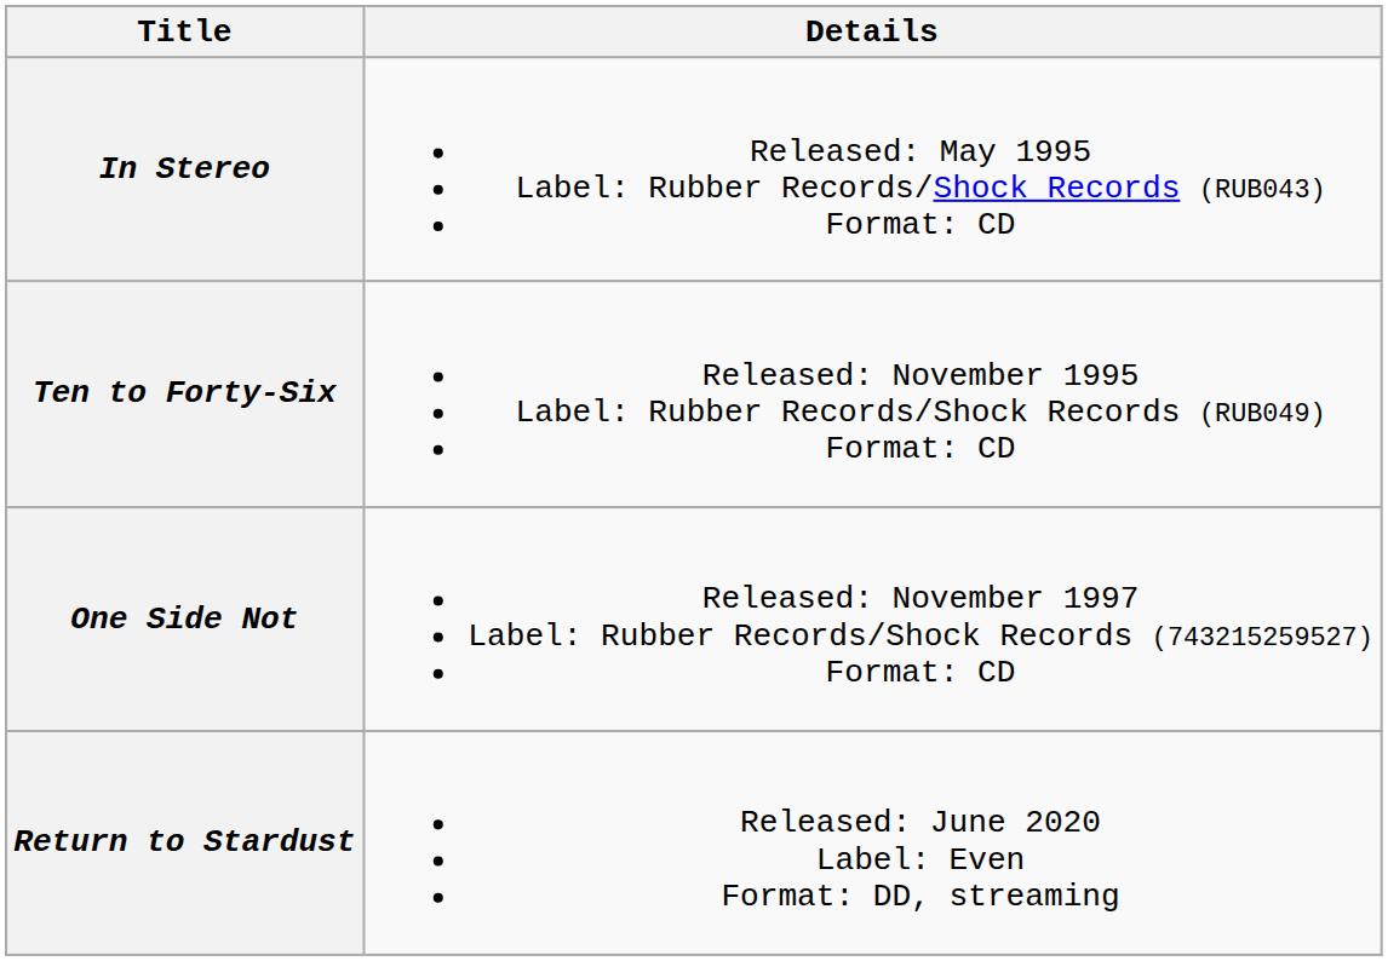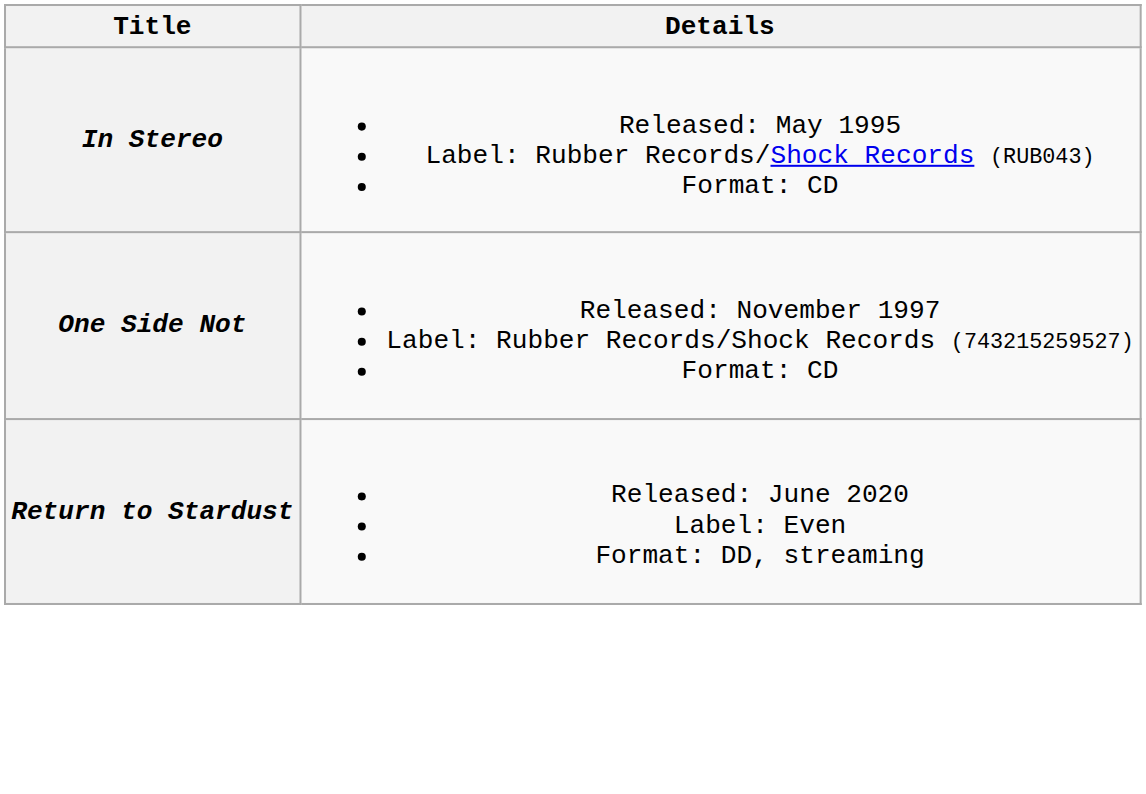 <table class="wikitable plainrowheaders" style="text-align:center;" border="1">
 <tr>
 <th>Title</th>
 <th>Details</th>
 </tr>
 <tr>
 <th scope="row"><em>In Stereo</em></th>
 <td><br><ul><li>Released: May 1995</li><li>Label: Rubber Records/<a href='#'>Shock Records</a> <small>(RUB043)</small></li><li>Format: CD</li></ul></td>
 </tr>
 <tr>
-<th scope="row"><em>Ten to Forty-Six</em></th>
-<td><br><ul><li>Released: November 1995</li><li>Label: Rubber Records/Shock Records <small>(RUB049)</small></li><li>Format: CD</li></ul></td>
-</tr>
-<tr>
 <th scope="row"><em>One Side Not</em></th>
 <td><br><ul><li>Released: November 1997</li><li>Label: Rubber Records/Shock Records <small>(743215259527)</small></li><li>Format: CD</li></ul></td>
 </tr>
 <tr>
 <th scope="row"><em>Return to Stardust</em></th>
 <td><br><ul><li>Released: June 2020</li><li>Label: Even</li><li>Format: DD, streaming</li></ul></td>
 </tr>
 </table>
